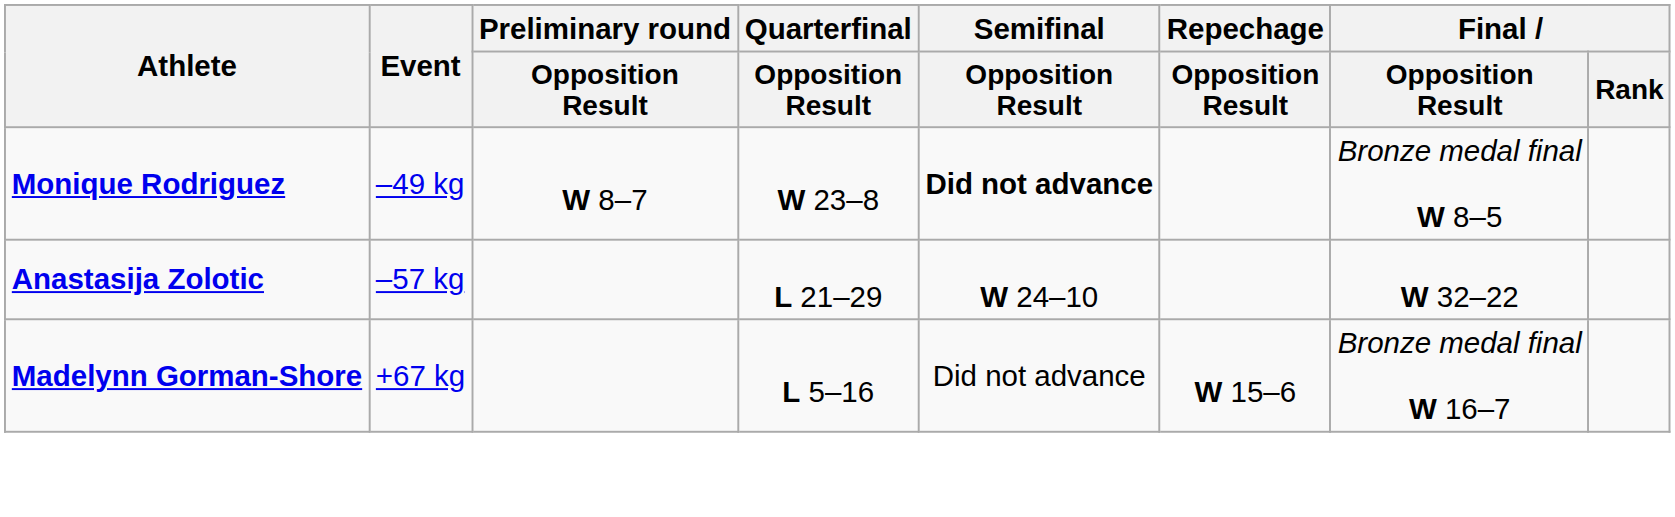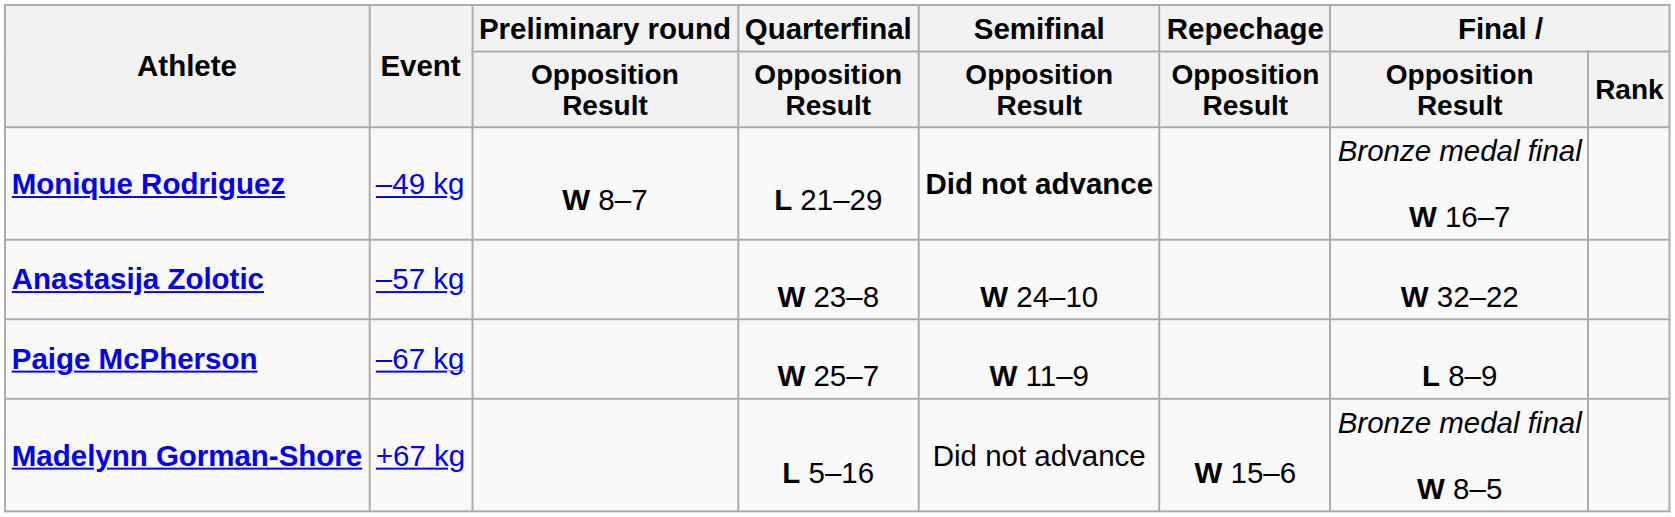 <table class=wikitable style=font-size:95%;text-align:center>
 <tr>
 <th rowspan=2>Athlete</th>
 <th rowspan=2>Event</th>
 <th>Preliminary round</th>
 <th>Quarterfinal</th>
 <th>Semifinal</th>
 <th>Repechage</th>
 <th colspan=2>Final / </th>
 </tr>
 <tr style=font-size:95%>
 <th>Opposition<br>Result</th>
 <th>Opposition<br>Result</th>
 <th>Opposition<br>Result</th>
 <th>Opposition<br>Result</th>
 <th>Opposition<br>Result</th>
 <th>Rank</th>
 </tr>
 <tr>
 <td align=left><strong><a href='#'>Monique Rodriguez</a></strong></td>
 <td align=left><a href='#'>–49 kg</a></td>
 <td><br><strong>W</strong> 8–7</td>
-<td><br><strong>W</strong> 23–8</td>
+<td><br><strong>L</strong> 21–29</td>
 <td><strong>Did not advance</strong></td>
 <td></td>
-<td><em>Bronze medal final</em><br><br><strong>W</strong> 8–5</td>
+<td><em>Bronze medal final</em><br><br><strong>W</strong> 16–7</td>
 <td></td>
 </tr>
 <tr>
 <td align=left><strong><a href='#'>Anastasija Zolotic</a></strong></td>
 <td align=left><a href='#'>–57 kg</a></td>
 <td></td>
-<td><br><strong>L</strong> 21–29</td>
+<td><br><strong>W</strong> 23–8</td>
 <td><br><strong>W</strong> 24–10</td>
 <td></td>
 <td><br><strong>W</strong> 32–22</td>
+<td></td>
+</tr>
+<tr>
+<td align=left><strong><a href='#'>Paige McPherson</a></strong></td>
+<td align=left><a href='#'>–67 kg</a></td>
+<td></td>
+<td><br><strong>W</strong> 25–7</td>
+<td><br><strong>W</strong> 11–9</td>
+<td></td>
+<td><br><strong>L</strong> 8–9</td>
 <td></td>
 </tr>
 <tr>
 <td align=left><strong><a href='#'>Madelynn Gorman-Shore</a></strong></td>
 <td align=left><a href='#'>+67 kg</a></td>
 <td></td>
 <td><br><strong>L</strong> 5–16</td>
 <td>Did not advance</td>
 <td><br><strong>W</strong> 15–6</td>
-<td><em>Bronze medal final</em><br><br><strong>W</strong> 16–7</td>
+<td><em>Bronze medal final</em><br><br><strong>W</strong> 8–5</td>
 <td></td>
 </tr>
 </table>
